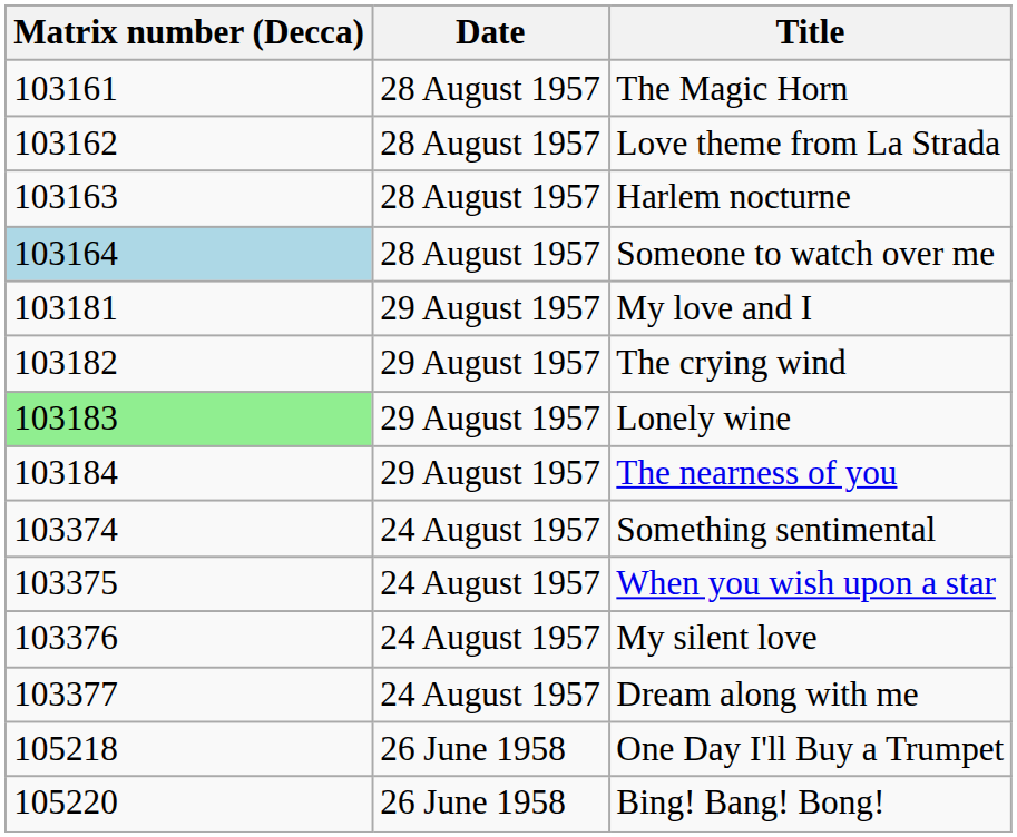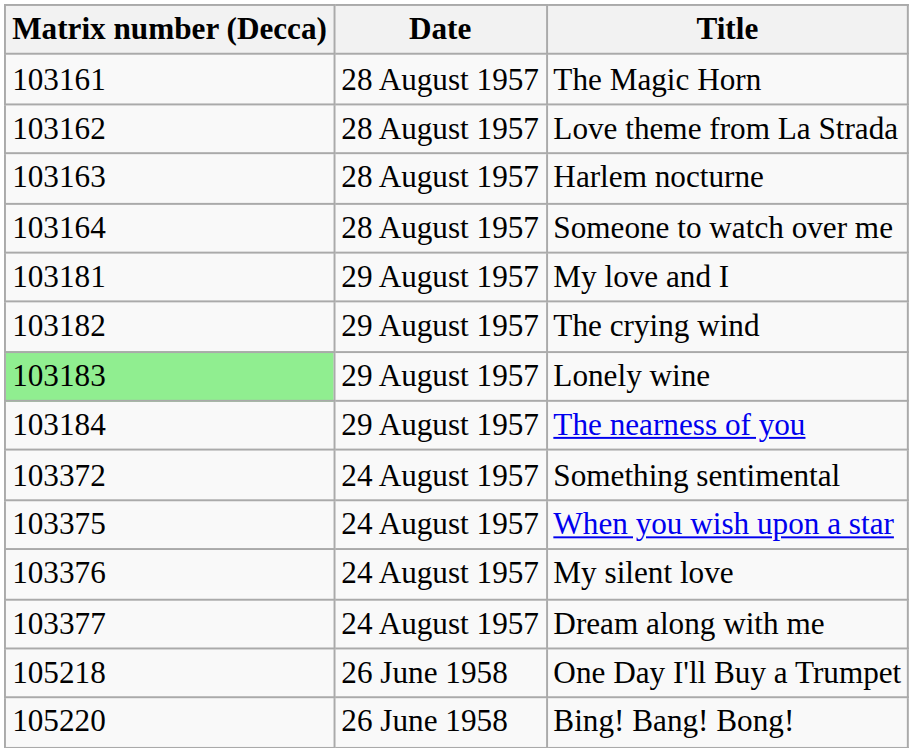 <table class="wikitable">
 <tr>
 <th>Matrix number (Decca)</th>
 <th>Date</th>
 <th>Title</th>
 </tr>
 <tr>
 <td>103161</td>
 <td>28 August 1957</td>
 <td>The Magic Horn</td>
 </tr>
 <tr>
 <td>103162</td>
 <td>28 August 1957</td>
 <td>Love theme from La Strada</td>
 </tr>
 <tr>
 <td>103163</td>
 <td>28 August 1957</td>
 <td>Harlem nocturne</td>
 </tr>
 <tr>
-<td style="background: lightblue;">103164</td>
+<td>103164</td>
 <td>28 August 1957</td>
 <td>Someone to watch over me</td>
 </tr>
 <tr>
 <td>103181</td>
 <td>29 August 1957</td>
 <td>My love and I</td>
 </tr>
 <tr>
 <td>103182</td>
 <td>29 August 1957</td>
 <td>The crying wind</td>
 </tr>
 <tr>
 <td style="background: lightgreen;">103183</td>
 <td>29 August 1957</td>
 <td>Lonely wine</td>
 </tr>
 <tr>
 <td>103184</td>
 <td>29 August 1957</td>
 <td><a href='#'>The nearness of you</a></td>
 </tr>
 <tr>
-<td>103374</td>
+<td>103372</td>
 <td>24 August 1957</td>
 <td>Something sentimental</td>
 </tr>
 <tr>
 <td>103375</td>
 <td>24 August 1957</td>
 <td><a href='#'>When you wish upon a star</a></td>
 </tr>
 <tr>
 <td>103376</td>
 <td>24 August 1957</td>
 <td>My silent love</td>
 </tr>
 <tr>
 <td>103377</td>
 <td>24 August 1957</td>
 <td>Dream along with me</td>
 </tr>
 <tr>
 <td>105218</td>
 <td>26 June 1958</td>
 <td>One Day I'll Buy a Trumpet</td>
 </tr>
 <tr>
 <td>105220</td>
 <td>26 June 1958</td>
 <td>Bing! Bang! Bong!</td>
 </tr>
 </table>
